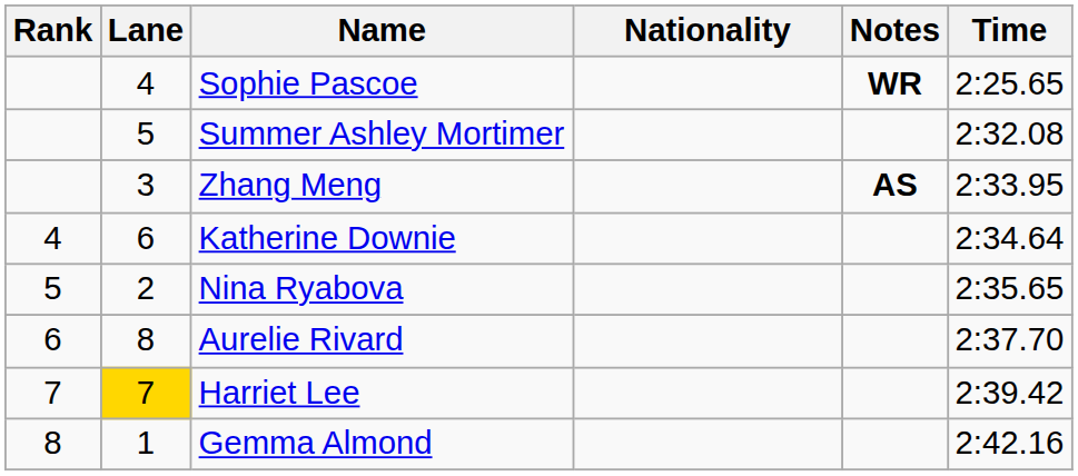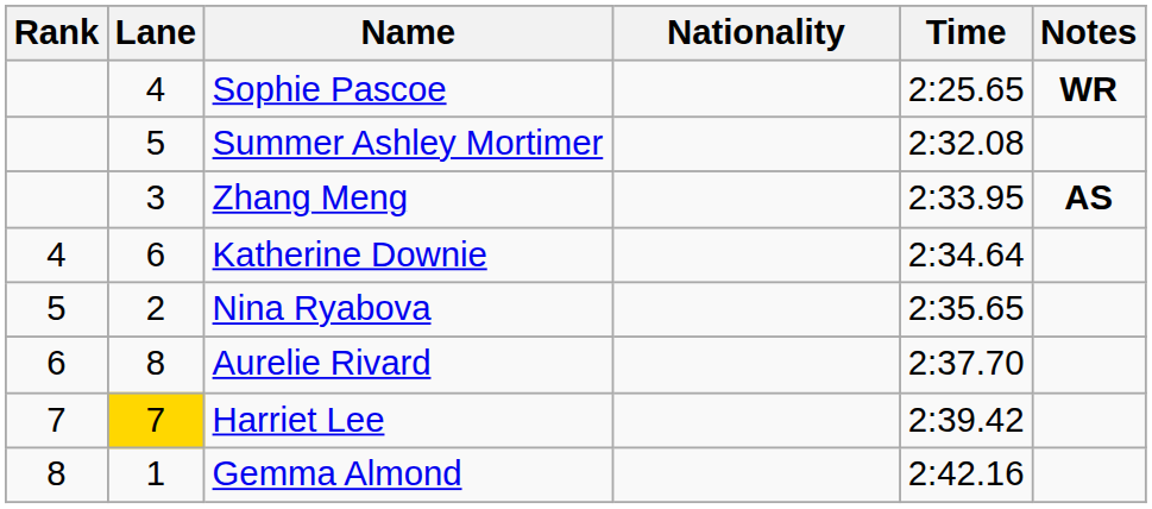 <table class="wikitable sortable" style="text-align:center">
 <tr>
 <th>Rank</th>
 <th>Lane</th>
 <th style="width:180px">Name</th>
 <th style="width:125px">Nationality</th>
+<th>Time</th>
 <th>Notes</th>
-<th>Time</th>
 </tr>
 <tr>
 <td></td>
 <td>4</td>
 <td style="text-align:left;"><a href='#'>Sophie Pascoe</a></td>
 <td style="text-align:left;"></td>
+<td>2:25.65</td>
 <td><strong>WR</strong></td>
-<td>2:25.65</td>
 </tr>
 <tr>
 <td></td>
 <td>5</td>
 <td style="text-align:left;"><a href='#'>Summer Ashley Mortimer</a></td>
 <td style="text-align:left;"></td>
+<td>2:32.08</td>
 <td></td>
-<td>2:32.08</td>
 </tr>
 <tr>
 <td></td>
 <td>3</td>
 <td style="text-align:left;"><a href='#'>Zhang Meng</a></td>
 <td style="text-align:left;"></td>
+<td>2:33.95</td>
 <td><strong>AS</strong></td>
-<td>2:33.95</td>
 </tr>
 <tr>
 <td>4</td>
 <td>6</td>
 <td style="text-align:left;"><a href='#'>Katherine Downie</a></td>
 <td style="text-align:left;"></td>
+<td>2:34.64</td>
 <td></td>
-<td>2:34.64</td>
 </tr>
 <tr>
 <td>5</td>
 <td>2</td>
 <td style="text-align:left;"><a href='#'>Nina Ryabova</a></td>
 <td style="text-align:left;"></td>
+<td>2:35.65</td>
 <td></td>
-<td>2:35.65</td>
 </tr>
 <tr>
 <td>6</td>
 <td>8</td>
 <td style="text-align:left;"><a href='#'>Aurelie Rivard</a></td>
 <td style="text-align:left;"></td>
+<td>2:37.70</td>
 <td></td>
-<td>2:37.70</td>
 </tr>
 <tr>
 <td>7</td>
 <td style="background: gold;">7</td>
 <td style="text-align:left;"><a href='#'>Harriet Lee</a></td>
 <td style="text-align:left;"></td>
+<td>2:39.42</td>
 <td></td>
-<td>2:39.42</td>
 </tr>
 <tr>
 <td>8</td>
 <td>1</td>
 <td style="text-align:left;"><a href='#'>Gemma Almond</a></td>
 <td style="text-align:left;"></td>
+<td>2:42.16</td>
 <td></td>
-<td>2:42.16</td>
 </tr>
 </table>
